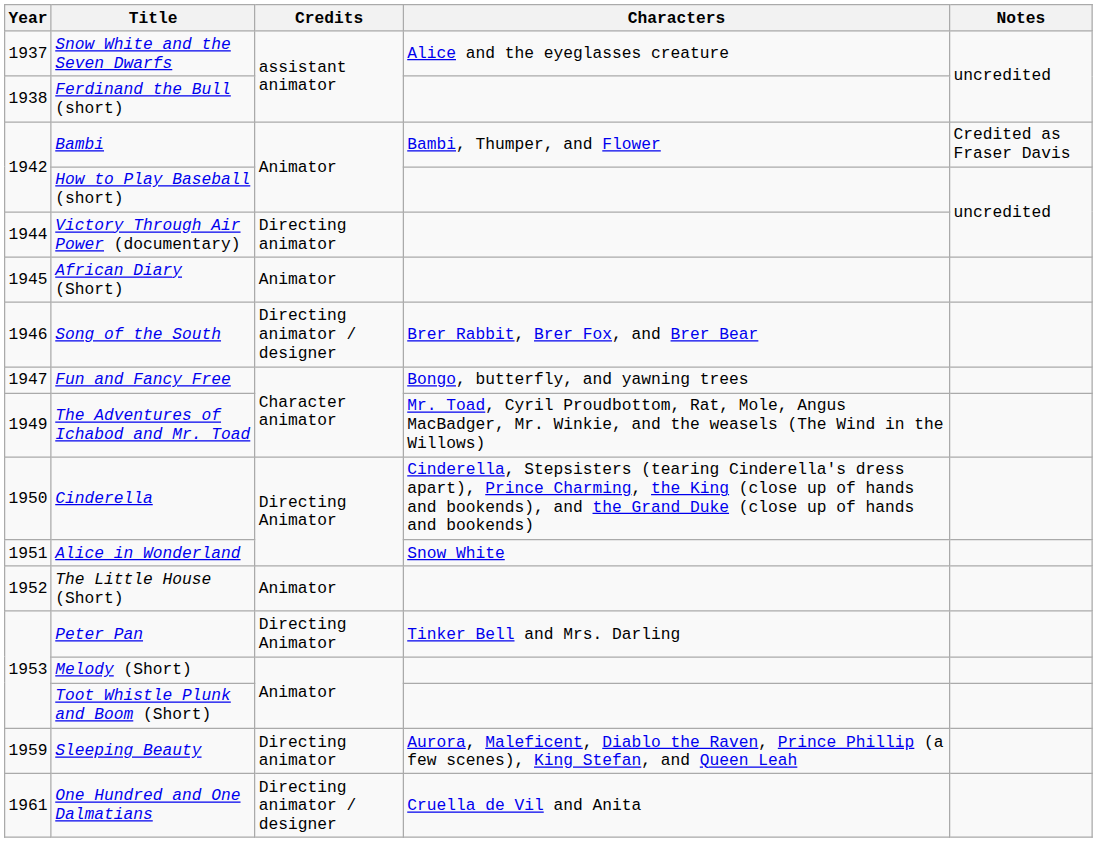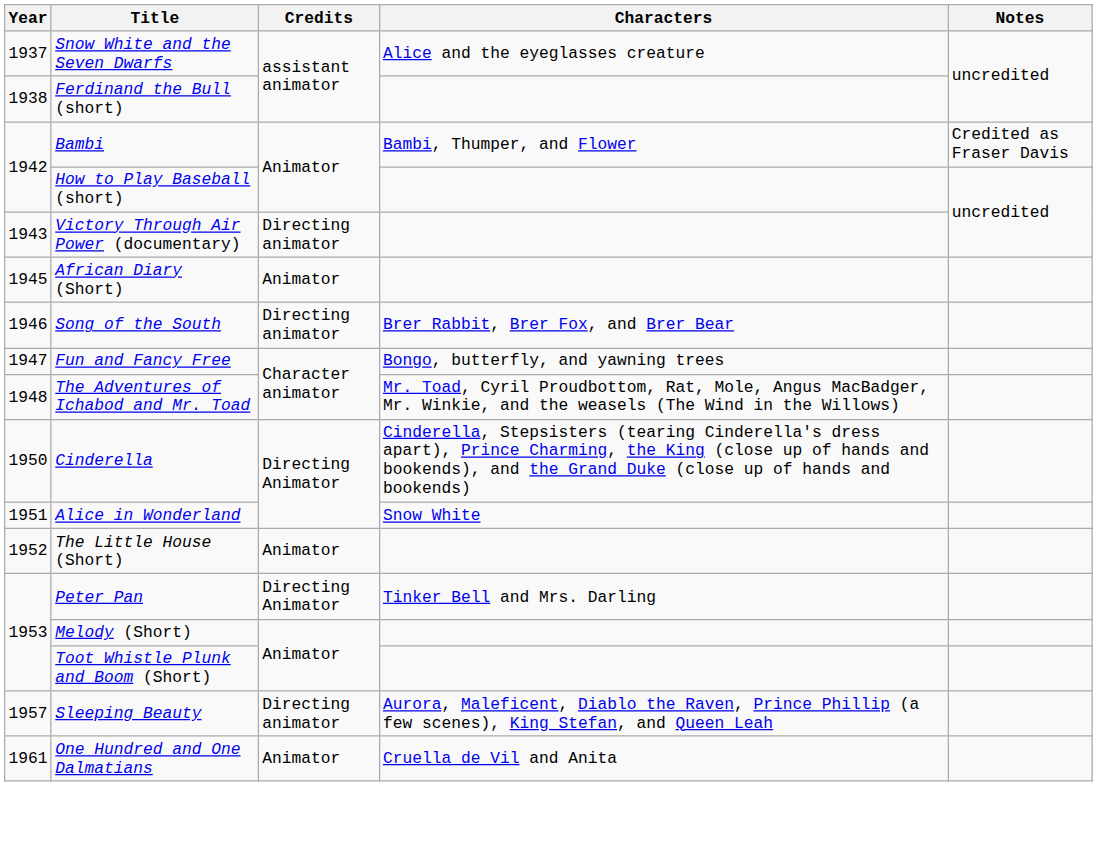 <table class="wikitable sortable">
 <tr>
 <th>Year</th>
 <th>Title</th>
 <th>Credits</th>
 <th>Characters</th>
 <th>Notes</th>
 </tr>
 <tr>
 <td>1937</td>
 <td><em><a href='#'>Snow White and the Seven Dwarfs</a></em></td>
 <td rowspan="2">assistant animator</td>
 <td><a href='#'>Alice</a> and the eyeglasses creature</td>
 <td rowspan="2">uncredited</td>
 </tr>
 <tr>
 <td>1938</td>
 <td><em><a href='#'>Ferdinand the Bull</a></em> (short)</td>
 <td></td>
 </tr>
 <tr>
 <td rowspan="2">1942</td>
 <td><em><a href='#'>Bambi</a></em></td>
 <td rowspan="2">Animator</td>
 <td><a href='#'>Bambi</a>, Thumper, and <a href='#'>Flower</a></td>
 <td>Credited as Fraser Davis</td>
 </tr>
 <tr>
 <td><em><a href='#'>How to Play Baseball</a></em> (short)</td>
 <td></td>
 <td rowspan="2">uncredited</td>
 </tr>
 <tr>
-<td>1944</td>
+<td>1943</td>
 <td><em><a href='#'>Victory Through Air Power</a></em> (documentary)</td>
 <td>Directing animator</td>
 <td></td>
 </tr>
 <tr>
 <td>1945</td>
 <td><em><a href='#'>African Diary </a></em>  (Short)</td>
 <td>Animator</td>
 <td></td>
 <td></td>
 </tr>
 <tr>
 <td>1946</td>
 <td><em><a href='#'>Song of the South</a></em></td>
-<td>Directing animator / designer</td>
+<td>Directing animator</td>
 <td><a href='#'>Brer Rabbit</a>, <a href='#'>Brer Fox</a>, and <a href='#'>Brer Bear</a></td>
 <td></td>
 </tr>
 <tr>
 <td>1947</td>
 <td><em><a href='#'>Fun and Fancy Free </a></em></td>
 <td rowspan="2">Character animator</td>
 <td><a href='#'>Bongo</a>, butterfly, and yawning trees</td>
 <td></td>
 </tr>
 <tr>
-<td>1949</td>
+<td>1948</td>
 <td><em><a href='#'>The Adventures of Ichabod and Mr. Toad</a></em></td>
 <td><a href='#'>Mr. Toad</a>, Cyril Proudbottom, Rat, Mole, Angus MacBadger, Mr. Winkie, and the weasels (The Wind in the Willows)</td>
 <td></td>
 </tr>
 <tr>
 <td>1950</td>
 <td><em><a href='#'>Cinderella</a></em></td>
 <td rowspan="2">Directing Animator</td>
 <td><a href='#'>Cinderella</a>, Stepsisters (tearing Cinderella's dress apart), <a href='#'>Prince Charming</a>, <a href='#'>the King</a> (close up of hands and bookends), and <a href='#'>the Grand Duke</a> (close up of hands and bookends)</td>
 <td></td>
 </tr>
 <tr>
 <td>1951</td>
 <td><em><a href='#'>Alice in Wonderland</a></em></td>
 <td><a href='#'>Snow White</a></td>
 <td></td>
 </tr>
 <tr>
 <td>1952</td>
 <td><em>The Little House</em> (Short)</td>
 <td>Animator</td>
 <td></td>
 <td></td>
 </tr>
 <tr>
 <td rowspan="3">1953</td>
 <td><em><a href='#'>Peter Pan</a></em></td>
 <td>Directing Animator</td>
 <td><a href='#'>Tinker Bell</a> and Mrs. Darling</td>
 <td></td>
 </tr>
 <tr>
 <td><em><a href='#'>Melody</a></em> (Short)</td>
 <td rowspan="2">Animator</td>
 <td></td>
 <td></td>
 </tr>
 <tr>
 <td><em><a href='#'>Toot Whistle Plunk and Boom</a></em> (Short)</td>
 <td></td>
 <td></td>
 </tr>
 <tr>
-<td>1959</td>
+<td>1957</td>
 <td><em><a href='#'>Sleeping Beauty</a></em></td>
 <td>Directing animator</td>
 <td><a href='#'>Aurora</a>, <a href='#'>Maleficent</a>, <a href='#'>Diablo the Raven</a>, <a href='#'>Prince Phillip</a> (a few scenes), <a href='#'>King Stefan</a>, and <a href='#'>Queen Leah</a></td>
 <td></td>
 </tr>
 <tr>
 <td>1961</td>
 <td><em><a href='#'>One Hundred and One Dalmatians</a></em></td>
-<td>Directing animator / designer</td>
+<td>Animator</td>
 <td><a href='#'>Cruella de Vil</a> and Anita</td>
 <td></td>
 </tr>
 </table>
